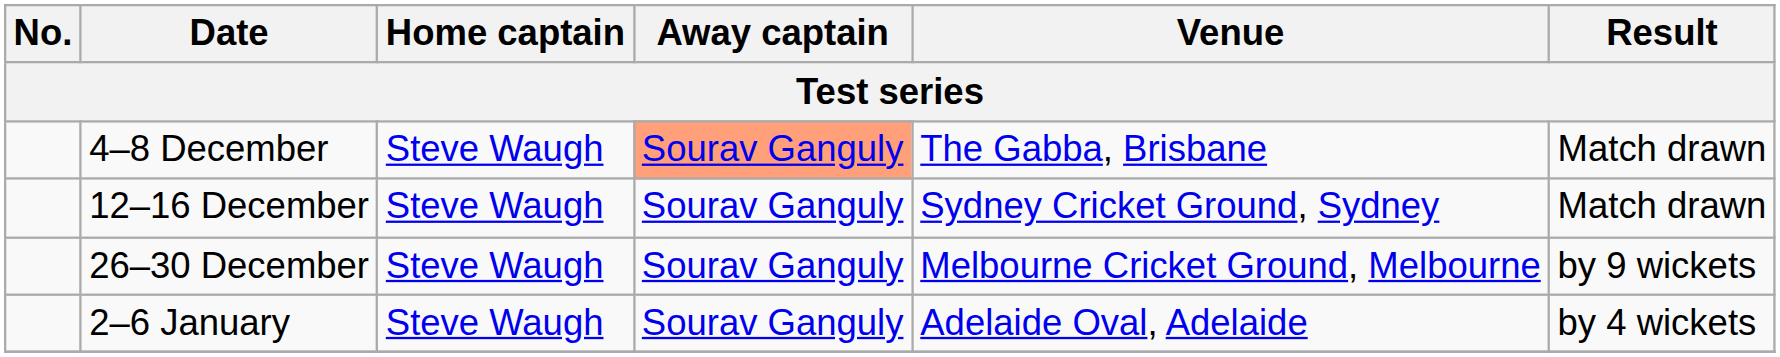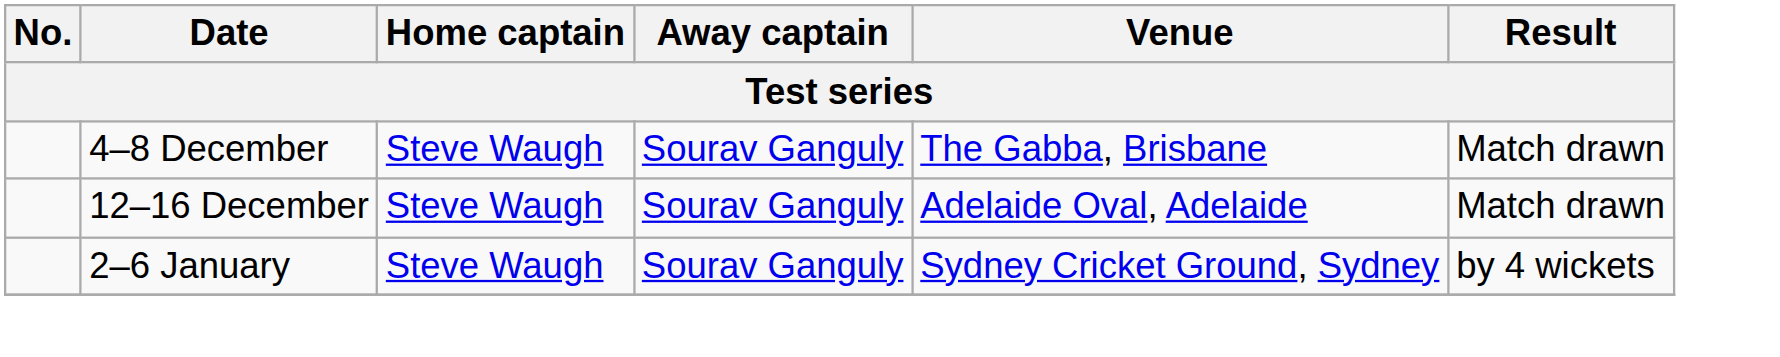 <table class="wikitable">
 <tr>
 <th>No.</th>
 <th>Date</th>
 <th>Home captain</th>
 <th>Away captain</th>
 <th>Venue</th>
 <th>Result</th>
 </tr>
 <tr>
 <th colspan="6">Test series</th>
 </tr>
 <tr>
 <td></td>
 <td>4–8 December</td>
 <td><a href='#'>Steve Waugh</a></td>
-<td style="background: lightsalmon;"><a href='#'>Sourav Ganguly</a></td>
+<td><a href='#'>Sourav Ganguly</a></td>
 <td><a href='#'>The Gabba</a>, <a href='#'>Brisbane</a></td>
 <td>Match drawn</td>
 </tr>
 <tr>
 <td></td>
 <td>12–16 December</td>
 <td><a href='#'>Steve Waugh</a></td>
 <td><a href='#'>Sourav Ganguly</a></td>
-<td><a href='#'>Sydney Cricket Ground</a>, <a href='#'>Sydney</a></td>
+<td><a href='#'>Adelaide Oval</a>, <a href='#'>Adelaide</a></td>
 <td>Match drawn</td>
-</tr>
-<tr>
-<td></td>
-<td>26–30 December</td>
-<td><a href='#'>Steve Waugh</a></td>
-<td><a href='#'>Sourav Ganguly</a></td>
-<td><a href='#'>Melbourne Cricket Ground</a>, <a href='#'>Melbourne</a></td>
-<td> by 9 wickets</td>
 </tr>
 <tr>
 <td></td>
 <td>2–6 January</td>
 <td><a href='#'>Steve Waugh</a></td>
 <td><a href='#'>Sourav Ganguly</a></td>
-<td><a href='#'>Adelaide Oval</a>, <a href='#'>Adelaide</a></td>
+<td><a href='#'>Sydney Cricket Ground</a>, <a href='#'>Sydney</a></td>
 <td> by 4 wickets</td>
 </tr>
 <tr>
 </tr>
 </table>
